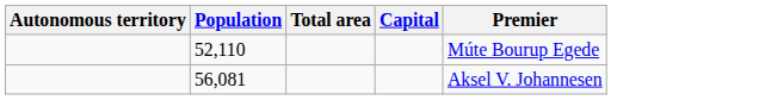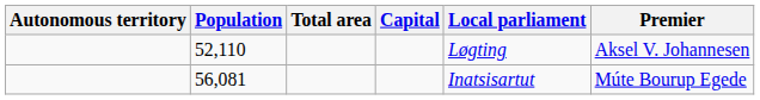 <table class="wikitable">
 <tr>
 <th>Autonomous territory</th>
 <th><a href='#'>Population</a> </th>
 <th>Total area</th>
 <th><a href='#'>Capital</a></th>
+<th><a href='#'>Local parliament</a></th>
 <th>Premier</th>
 </tr>
 <tr>
 <td> </td>
 <td>52,110</td>
 <td></td>
 <td></td>
-<td><a href='#'>Múte Bourup Egede</a></td>
+<td><em><a href='#'>Løgting</a></em></td>
+<td><a href='#'>Aksel V. Johannesen</a></td>
 </tr>
 <tr>
 <td> </td>
 <td>56,081</td>
 <td></td>
 <td></td>
-<td><a href='#'>Aksel V. Johannesen</a></td>
+<td><em><a href='#'>Inatsisartut</a></em></td>
+<td><a href='#'>Múte Bourup Egede</a></td>
 </tr>
 </table>
